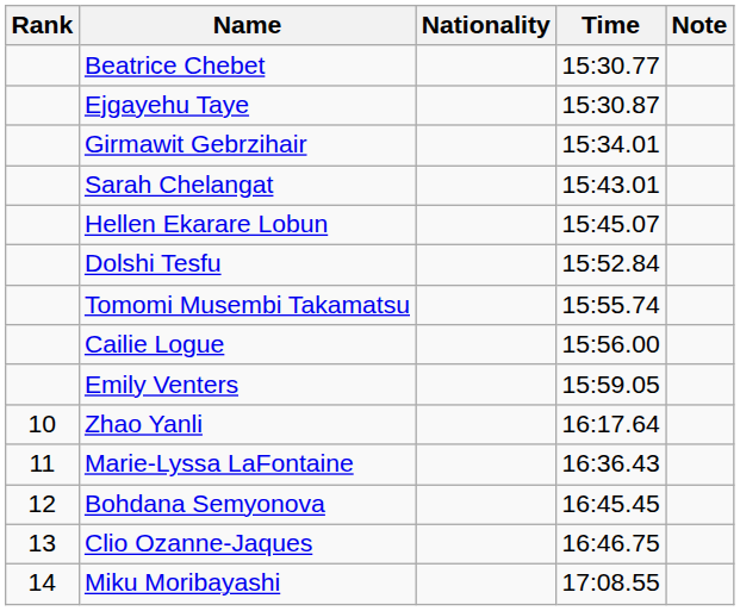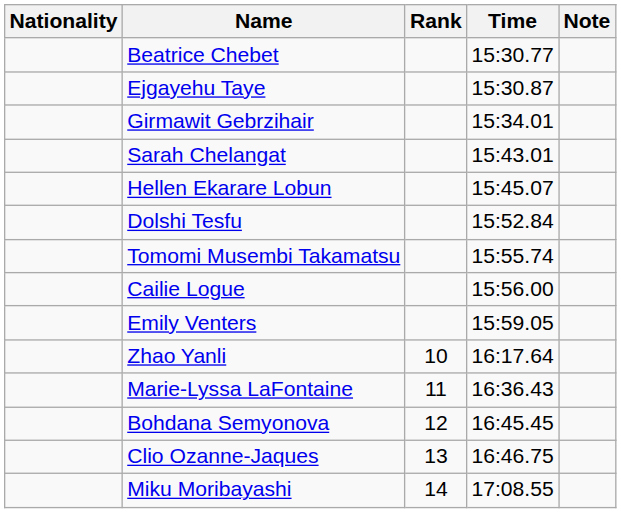 <table class="wikitable sortable" style="text-align:center">
 <tr>
+<th>Nationality</th>
+<th>Name</th>
 <th>Rank</th>
-<th>Name</th>
-<th>Nationality</th>
 <th>Time</th>
 <th>Note</th>
 </tr>
 <tr>
+<td align=left></td>
+<td align=left><a href='#'>Beatrice Chebet</a></td>
 <td></td>
-<td align=left><a href='#'>Beatrice Chebet</a></td>
-<td align=left></td>
 <td>15:30.77</td>
 <td></td>
 </tr>
 <tr>
+<td align=left></td>
+<td align=left><a href='#'>Ejgayehu Taye</a></td>
 <td></td>
-<td align=left><a href='#'>Ejgayehu Taye</a></td>
-<td align=left></td>
 <td>15:30.87</td>
 <td></td>
 </tr>
 <tr>
+<td align=left></td>
+<td align=left><a href='#'>Girmawit Gebrzihair</a></td>
 <td></td>
-<td align=left><a href='#'>Girmawit Gebrzihair</a></td>
-<td align=left></td>
 <td>15:34.01</td>
 <td></td>
 </tr>
 <tr>
+<td align=left></td>
+<td align=left><a href='#'>Sarah Chelangat</a></td>
 <td></td>
-<td align=left><a href='#'>Sarah Chelangat</a></td>
-<td align=left></td>
 <td>15:43.01</td>
 <td></td>
 </tr>
 <tr>
+<td align=left></td>
+<td align=left><a href='#'>Hellen Ekarare Lobun</a></td>
 <td></td>
-<td align=left><a href='#'>Hellen Ekarare Lobun</a></td>
-<td align=left></td>
 <td>15:45.07</td>
 <td></td>
 </tr>
 <tr>
+<td align=left></td>
+<td align=left><a href='#'>Dolshi Tesfu</a></td>
 <td></td>
-<td align=left><a href='#'>Dolshi Tesfu</a></td>
-<td align=left></td>
 <td>15:52.84</td>
 <td></td>
 </tr>
 <tr>
+<td align=left></td>
+<td align=left><a href='#'>Tomomi Musembi Takamatsu</a></td>
 <td></td>
-<td align=left><a href='#'>Tomomi Musembi Takamatsu</a></td>
-<td align=left></td>
 <td>15:55.74</td>
 <td></td>
 </tr>
 <tr>
+<td align=left></td>
+<td align=left><a href='#'>Cailie Logue</a></td>
 <td></td>
-<td align=left><a href='#'>Cailie Logue</a></td>
-<td align=left></td>
 <td>15:56.00</td>
 <td></td>
 </tr>
 <tr>
+<td align=left></td>
+<td align=left><a href='#'>Emily Venters</a></td>
 <td></td>
-<td align=left><a href='#'>Emily Venters</a></td>
-<td align=left></td>
 <td>15:59.05</td>
 <td></td>
 </tr>
 <tr>
+<td align=left></td>
+<td align=left><a href='#'>Zhao Yanli</a></td>
 <td>10</td>
-<td align=left><a href='#'>Zhao Yanli</a></td>
-<td align=left></td>
 <td>16:17.64</td>
 <td></td>
 </tr>
 <tr>
+<td align=left></td>
+<td align=left><a href='#'>Marie-Lyssa LaFontaine</a></td>
 <td>11</td>
-<td align=left><a href='#'>Marie-Lyssa LaFontaine</a></td>
-<td align=left></td>
 <td>16:36.43</td>
 <td></td>
 </tr>
 <tr>
+<td align=left></td>
+<td align=left><a href='#'>Bohdana Semyonova</a></td>
 <td>12</td>
-<td align=left><a href='#'>Bohdana Semyonova</a></td>
-<td align=left></td>
 <td>16:45.45</td>
 <td></td>
 </tr>
 <tr>
+<td align=left></td>
+<td align=left><a href='#'>Clio Ozanne-Jaques</a></td>
 <td>13</td>
-<td align=left><a href='#'>Clio Ozanne-Jaques</a></td>
-<td align=left></td>
 <td>16:46.75</td>
 <td></td>
 </tr>
 <tr>
+<td align=left></td>
+<td align=left><a href='#'>Miku Moribayashi</a></td>
 <td>14</td>
-<td align=left><a href='#'>Miku Moribayashi</a></td>
-<td align=left></td>
 <td>17:08.55</td>
 <td></td>
 </tr>
 </table>
